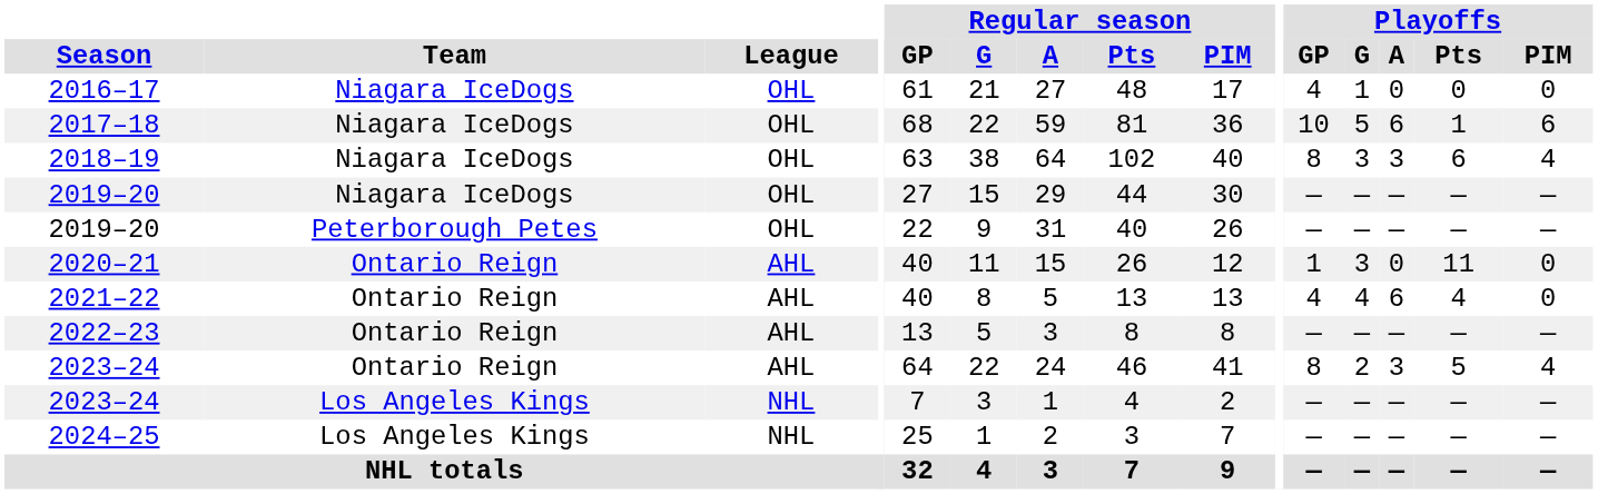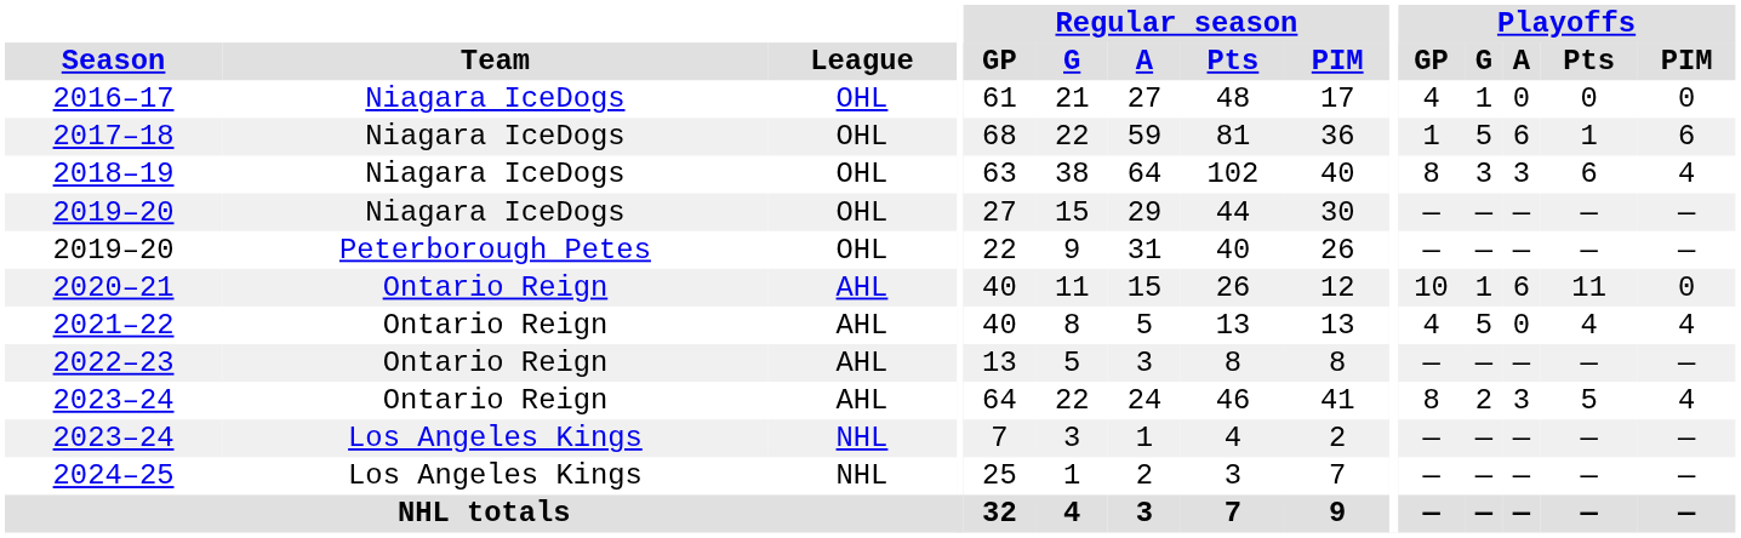 <table border="0" cellpadding="1" cellspacing="0" style="text-align:center; width:60em">
 <tr bgcolor="#e0e0e0">
 <th colspan="3" bgcolor="#ffffff"></th>
 <th rowspan="100" bgcolor="#ffffff"></th>
 <th colspan="5"><a href='#'>Regular season</a></th>
 <th rowspan="100" bgcolor="#ffffff"></th>
 <th colspan="5"><a href='#'>Playoffs</a></th>
 </tr>
 <tr bgcolor="#e0e0e0">
 <th><a href='#'>Season</a></th>
 <th>Team</th>
 <th>League</th>
 <th>GP</th>
 <th><a href='#'>G</a></th>
 <th><a href='#'>A</a></th>
 <th><a href='#'>Pts</a></th>
 <th><a href='#'>PIM</a></th>
 <th>GP</th>
 <th>G</th>
 <th>A</th>
 <th>Pts</th>
 <th>PIM</th>
 </tr>
 <tr>
 <td><a href='#'>2016–17</a></td>
 <td><a href='#'>Niagara IceDogs</a></td>
 <td><a href='#'>OHL</a></td>
 <td>61</td>
 <td>21</td>
 <td>27</td>
 <td>48</td>
 <td>17</td>
 <td>4</td>
 <td>1</td>
 <td>0</td>
 <td>0</td>
 <td>0</td>
 </tr>
 <tr bgcolor="#f0f0f0">
 <td><a href='#'>2017–18</a></td>
 <td>Niagara IceDogs</td>
 <td>OHL</td>
 <td>68</td>
 <td>22</td>
 <td>59</td>
 <td>81</td>
 <td>36</td>
-<td>10</td>
+<td>1</td>
 <td>5</td>
 <td>6</td>
 <td>1</td>
 <td>6</td>
 </tr>
 <tr>
 <td><a href='#'>2018–19</a></td>
 <td>Niagara IceDogs</td>
 <td>OHL</td>
 <td>63</td>
 <td>38</td>
 <td>64</td>
 <td>102</td>
 <td>40</td>
 <td>8</td>
 <td>3</td>
 <td>3</td>
 <td>6</td>
 <td>4</td>
 </tr>
 <tr bgcolor="#f0f0f0">
 <td><a href='#'>2019–20</a></td>
 <td>Niagara IceDogs</td>
 <td>OHL</td>
 <td>27</td>
 <td>15</td>
 <td>29</td>
 <td>44</td>
 <td>30</td>
 <td>—</td>
 <td>—</td>
 <td>—</td>
 <td>—</td>
 <td>—</td>
 </tr>
 <tr>
 <td>2019–20</td>
 <td><a href='#'>Peterborough Petes</a></td>
 <td>OHL</td>
 <td>22</td>
 <td>9</td>
 <td>31</td>
 <td>40</td>
 <td>26</td>
 <td>—</td>
 <td>—</td>
 <td>—</td>
 <td>—</td>
 <td>—</td>
 </tr>
 <tr bgcolor="#f0f0f0">
 <td><a href='#'>2020–21</a></td>
 <td><a href='#'>Ontario Reign</a></td>
 <td><a href='#'>AHL</a></td>
 <td>40</td>
 <td>11</td>
 <td>15</td>
 <td>26</td>
 <td>12</td>
+<td>10</td>
 <td>1</td>
-<td>3</td>
-<td>0</td>
+<td>6</td>
 <td>11</td>
 <td>0</td>
 </tr>
 <tr>
 <td><a href='#'>2021–22</a></td>
 <td>Ontario Reign</td>
 <td>AHL</td>
 <td>40</td>
 <td>8</td>
 <td>5</td>
 <td>13</td>
 <td>13</td>
 <td>4</td>
+<td>5</td>
+<td>0</td>
 <td>4</td>
-<td>6</td>
 <td>4</td>
-<td>0</td>
 </tr>
 <tr bgcolor="#f0f0f0">
 <td><a href='#'>2022–23</a></td>
 <td>Ontario Reign</td>
 <td>AHL</td>
 <td>13</td>
 <td>5</td>
 <td>3</td>
 <td>8</td>
 <td>8</td>
 <td>—</td>
 <td>—</td>
 <td>—</td>
 <td>—</td>
 <td>—</td>
 </tr>
 <tr>
 <td><a href='#'>2023–24</a></td>
 <td>Ontario Reign</td>
 <td>AHL</td>
 <td>64</td>
 <td>22</td>
 <td>24</td>
 <td>46</td>
 <td>41</td>
 <td>8</td>
 <td>2</td>
 <td>3</td>
 <td>5</td>
 <td>4</td>
 </tr>
 <tr bgcolor="#f0f0f0">
 <td><a href='#'>2023–24</a></td>
 <td><a href='#'>Los Angeles Kings</a></td>
 <td><a href='#'>NHL</a></td>
 <td>7</td>
 <td>3</td>
 <td>1</td>
 <td>4</td>
 <td>2</td>
 <td>—</td>
 <td>—</td>
 <td>—</td>
 <td>—</td>
 <td>—</td>
 </tr>
 <tr>
 <td><a href='#'>2024–25</a></td>
 <td>Los Angeles Kings</td>
 <td>NHL</td>
 <td>25</td>
 <td>1</td>
 <td>2</td>
 <td>3</td>
 <td>7</td>
 <td>—</td>
 <td>—</td>
 <td>—</td>
 <td>—</td>
 <td>—</td>
 </tr>
 <tr bgcolor="#e0e0e0">
 <th colspan="4">NHL totals</th>
 <th>32</th>
 <th>4</th>
 <th>3</th>
 <th>7</th>
 <th>9</th>
 <th>—</th>
 <th>—</th>
 <th>—</th>
 <th>—</th>
 <th>—</th>
 </tr>
 </table>
